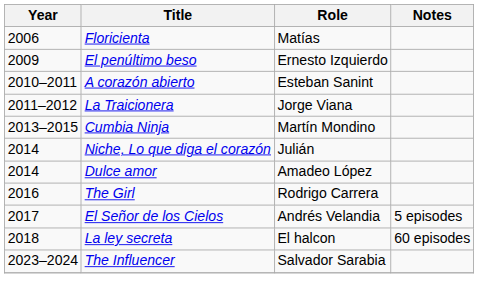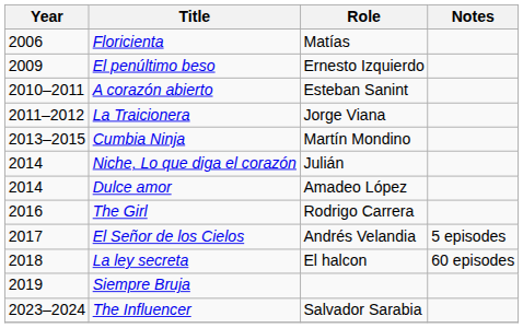 <table class="wikitable sortable">
 <tr>
 <th>Year</th>
 <th>Title</th>
 <th>Role</th>
 <th>Notes</th>
 </tr>
 <tr>
 <td>2006</td>
 <td><em><a href='#'>Floricienta</a></em></td>
 <td>Matías</td>
 <td></td>
 </tr>
 <tr>
 <td>2009</td>
 <td><em><a href='#'>El penúltimo beso</a></em></td>
 <td>Ernesto Izquierdo</td>
 <td></td>
 </tr>
 <tr>
 <td>2010–2011</td>
 <td><em><a href='#'>A corazón abierto</a></em></td>
 <td>Esteban Sanint</td>
 <td></td>
 </tr>
 <tr>
 <td>2011–2012</td>
 <td><em><a href='#'>La Traicionera</a></em></td>
 <td>Jorge Viana</td>
 <td></td>
 </tr>
 <tr>
 <td>2013–2015</td>
 <td><em><a href='#'>Cumbia Ninja</a></em></td>
 <td>Martín Mondino</td>
 <td></td>
 </tr>
 <tr>
 <td>2014</td>
 <td><em><a href='#'>Niche, Lo que diga el corazón</a></em></td>
 <td>Julián</td>
 <td></td>
 </tr>
 <tr>
 <td>2014</td>
 <td><em><a href='#'>Dulce amor</a></em></td>
 <td>Amadeo López</td>
 <td></td>
 </tr>
 <tr>
 <td>2016</td>
 <td><em><a href='#'>The Girl</a></em></td>
 <td>Rodrigo Carrera</td>
 <td></td>
 </tr>
 <tr>
 <td>2017</td>
 <td><em><a href='#'>El Señor de los Cielos</a></em></td>
 <td>Andrés Velandia</td>
 <td>5 episodes</td>
 </tr>
 <tr>
 <td>2018</td>
 <td><em><a href='#'>La ley secreta</a></em></td>
 <td>El halcon</td>
 <td>60 episodes</td>
 </tr>
 <tr>
+<td>2019</td>
+<td><em><a href='#'>Siempre Bruja</a></em></td>
+<td></td>
+<td></td>
+</tr>
+<tr>
 <td>2023–2024</td>
 <td><em><a href='#'>The Influencer</a></em></td>
 <td>Salvador Sarabia</td>
 <td></td>
 </tr>
 <tr>
 </tr>
 </table>
